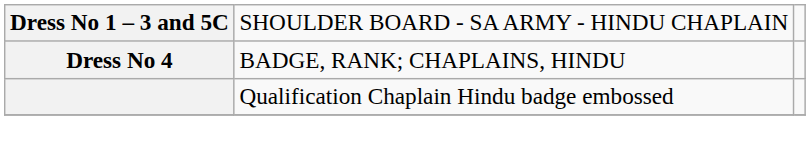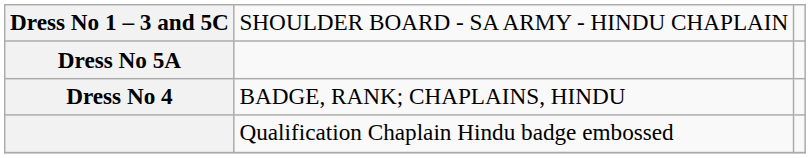 <table class=wikitable style="text-align: left;">
 <tr>
 <th>Dress No 1 – 3 and 5C</th>
 <td>SHOULDER BOARD - SA ARMY - HINDU CHAPLAIN</td>
+<td></td>
+</tr>
+<tr>
+<th>Dress No 5A</th>
+<td></td>
 <td></td>
 </tr>
 <tr>
 <th>Dress No 4</th>
 <td>BADGE, RANK; CHAPLAINS, HINDU</td>
 <td></td>
 </tr>
 <tr>
 <th></th>
 <td>Qualification Chaplain Hindu badge embossed</td>
 <td></td>
 </tr>
 <tr>
 </tr>
 </table>
